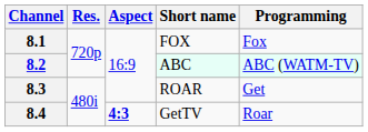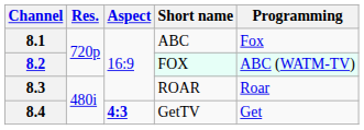 <table class="wikitable">
 <tr>
 <th><a href='#'>Channel</a></th>
 <th><a href='#'>Res.</a></th>
 <th><a href='#'>Aspect</a></th>
 <th>Short name</th>
 <th>Programming</th>
 </tr>
 <tr>
 <th scope = "row">8.1</th>
 <td rowspan="2"><a href='#'>720p</a></td>
 <td rowspan="3"><a href='#'>16:9</a></td>
-<td>FOX</td>
+<td>ABC</td>
 <td><a href='#'>Fox</a></td>
 </tr>
 <tr style="background-color: #E6FFF7;">
 <th scope = "row"><a href='#'>8.2</a></th>
-<td>ABC</td>
+<td>FOX</td>
 <td><a href='#'>ABC</a> (<a href='#'>WATM-TV</a>)</td>
 </tr>
 <tr>
 <th scope = "row">8.3</th>
 <td rowspan="2"><a href='#'>480i</a></td>
 <td>ROAR</td>
-<td><a href='#'>Get</a></td>
+<td><a href='#'>Roar</a></td>
 </tr>
 <tr>
 <th scope = "row">8.4</th>
 <td><strong><a href='#'>4:3</a></strong></td>
 <td>GetTV</td>
-<td><a href='#'>Roar</a></td>
+<td><a href='#'>Get</a></td>
 </tr>
 </table>
